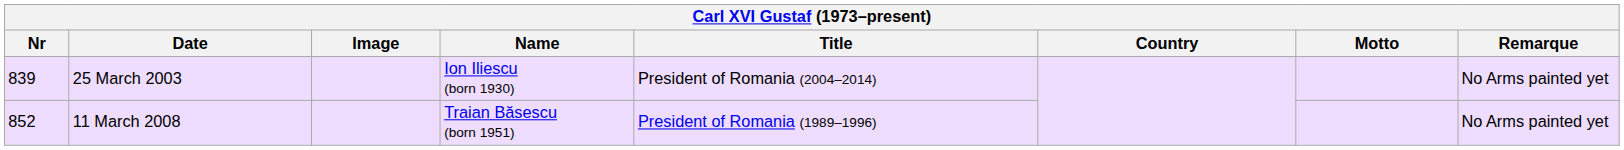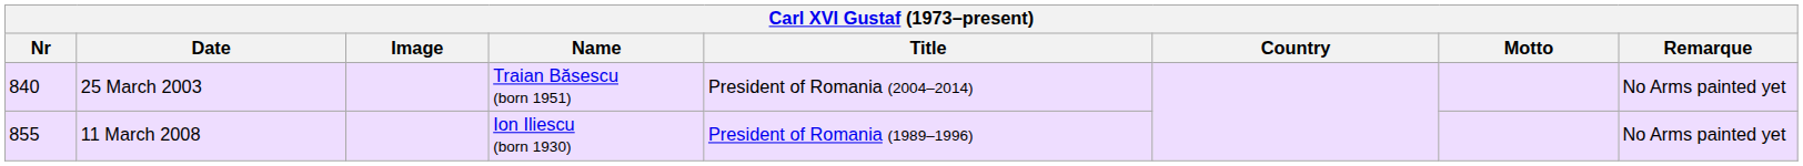 <table class="wikitable" width=100%>
 <tr>
 <th colspan=8><a href='#'>Carl XVI Gustaf</a> (1973–present)</th>
 </tr>
 <tr>
 <th width=4%>Nr</th>
 <th width=15%>Date</th>
 <th width=8%>Image</th>
 <th width=12%>Name</th>
 <th>Title</th>
 <th width=16%>Country</th>
 <th width=10%>Motto</th>
 <th width=10%>Remarque</th>
 </tr>
 <tr bgcolor="#EEDDFF">
-<td>839</td>
+<td>840</td>
 <td>25 March 2003</td>
 <td></td>
-<td><a href='#'>Ion Iliescu</a><br><small>(born 1930)</small></td>
+<td><a href='#'>Traian Băsescu</a><br><small>(born 1951)</small></td>
 <td>President of Romania <small>(2004–2014)</small></td>
 <td rowspan="2"></td>
 <td></td>
 <td>No Arms painted yet</td>
 </tr>
 <tr bgcolor="#EEDDFF">
-<td>852</td>
+<td>855</td>
 <td>11 March 2008</td>
 <td></td>
-<td><a href='#'>Traian Băsescu</a><br><small>(born 1951)</small></td>
+<td><a href='#'>Ion Iliescu</a><br><small>(born 1930)</small></td>
 <td><a href='#'>President of Romania</a> <small>(1989–1996)</small></td>
 <td></td>
 <td>No Arms painted yet</td>
 </tr>
 </table>
